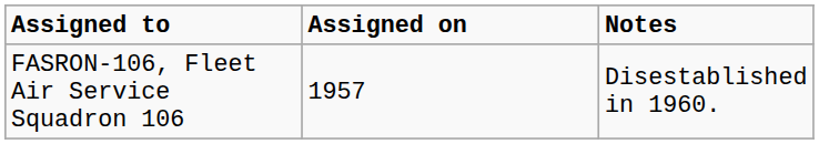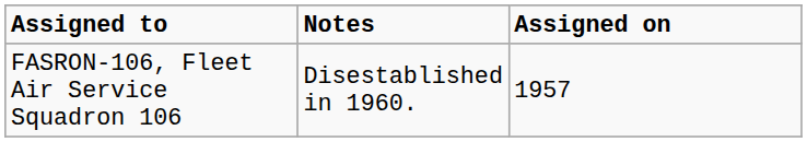 <table class="wikitable" style="width: 70%;">
 <tr>
 <td style="width: 200px;"><strong>Assigned to</strong></td>
+<td><strong>Notes</strong></td>
 <td style="width: 200px;"><strong>Assigned on</strong></td>
-<td><strong>Notes</strong></td>
 </tr>
 <tr>
 <td>FASRON-106, Fleet Air Service Squadron 106</td>
+<td>Disestablished in 1960.</td>
 <td>1957</td>
-<td>Disestablished in 1960.</td>
 </tr>
 </table>
